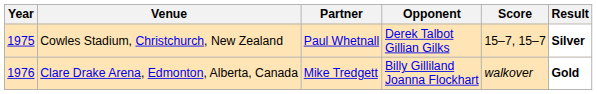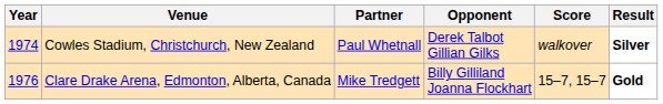 <table class="sortable wikitable" style="font-size: 90%;">
 <tr>
 <th>Year</th>
 <th>Venue</th>
 <th>Partner</th>
 <th>Opponent</th>
 <th>Score</th>
 <th>Result</th>
 </tr>
 <tr style="background:#FFE4B5">
-<td align="center"><a href='#'>1975</a></td>
+<td align="center"><a href='#'>1974</a></td>
 <td align="left">Cowles Stadium, <a href='#'>Christchurch</a>, New Zealand</td>
 <td align="left"> <a href='#'>Paul Whetnall</a></td>
 <td align="left"> <a href='#'>Derek Talbot</a><br> <a href='#'>Gillian Gilks</a></td>
-<td align="left">15–7, 15–7</td>
+<td align="left"><em>walkover</em></td>
 <td style="text-align:left; background:white"> <strong>Silver</strong></td>
 </tr>
 <tr style="background:#FFE4B5">
 <td align="center"><a href='#'>1976</a></td>
 <td align="left"><a href='#'>Clare Drake Arena</a>, <a href='#'>Edmonton</a>, Alberta, Canada</td>
 <td align="left"> <a href='#'>Mike Tredgett</a></td>
 <td align="left"> <a href='#'>Billy Gilliland</a><br> <a href='#'>Joanna Flockhart</a></td>
-<td align="left"><em>walkover</em></td>
+<td align="left">15–7, 15–7</td>
 <td style="text-align:left; background:white"> <strong>Gold</strong></td>
 </tr>
 </table>
